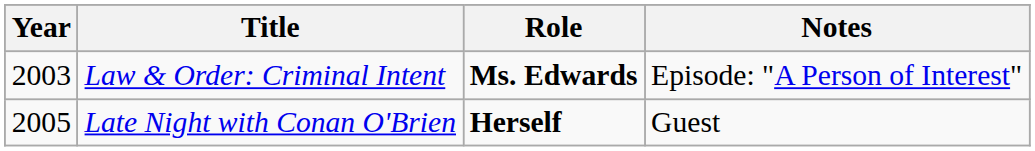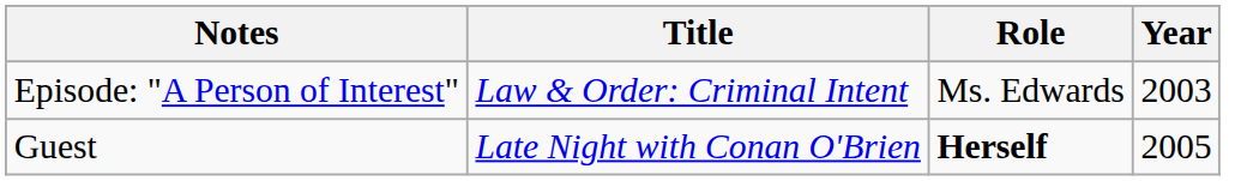 <table class="wikitable sortable">
 <tr>
-<th>Year</th>
+<th class="unsortable">Notes</th>
 <th>Title</th>
 <th>Role</th>
-<th class="unsortable">Notes</th>
+<th>Year</th>
 </tr>
 <tr>
+<td>Episode: "<a href='#'>A Person of Interest</a>"</td>
+<td><em><a href='#'>Law & Order: Criminal Intent</a></em></td>
+<td>Ms. Edwards</td>
 <td>2003</td>
-<td><em><a href='#'>Law & Order: Criminal Intent</a></em></td>
-<td><strong>Ms. Edwards</strong></td>
-<td>Episode: "<a href='#'>A Person of Interest</a>"</td>
 </tr>
 <tr>
-<td>2005</td>
+<td>Guest</td>
 <td><em><a href='#'>Late Night with Conan O'Brien</a></em></td>
 <td><strong>Herself</strong></td>
-<td>Guest</td>
+<td>2005</td>
 </tr>
 </table>
